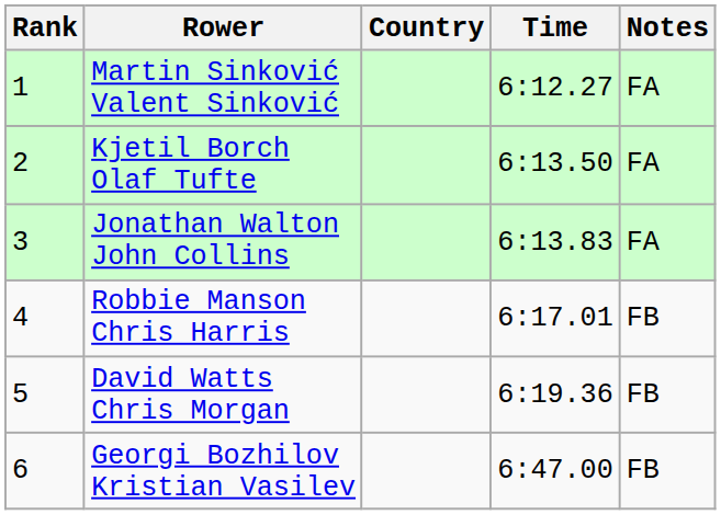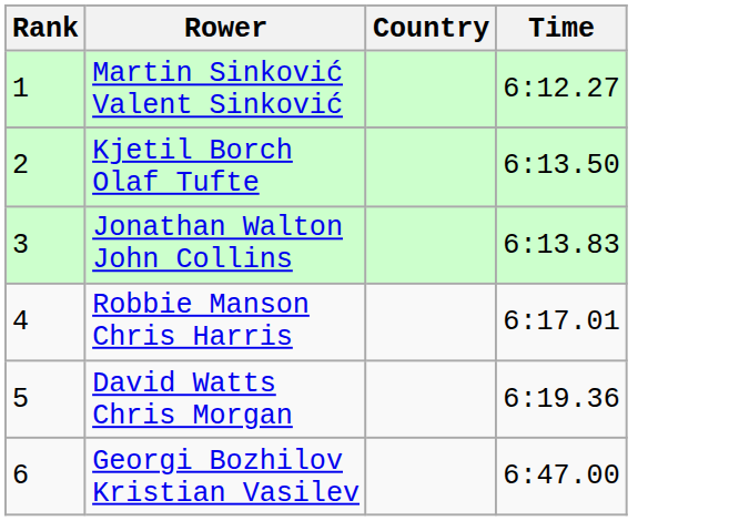 <table class="wikitable">
 <tr>
 <th>Rank</th>
 <th>Rower</th>
 <th>Country</th>
 <th>Time</th>
-<th>Notes</th>
 </tr>
 <tr bgcolor=ccffcc>
 <td>1</td>
 <td><a href='#'>Martin Sinković</a><br><a href='#'>Valent Sinković</a></td>
 <td></td>
 <td>6:12.27</td>
-<td>FA</td>
 </tr>
 <tr bgcolor=ccffcc>
 <td>2</td>
 <td><a href='#'>Kjetil Borch</a><br><a href='#'>Olaf Tufte</a></td>
 <td></td>
 <td>6:13.50</td>
-<td>FA</td>
 </tr>
 <tr bgcolor=ccffcc>
 <td>3</td>
 <td><a href='#'>Jonathan Walton</a><br><a href='#'>John Collins</a></td>
 <td></td>
 <td>6:13.83</td>
-<td>FA</td>
 </tr>
 <tr>
 <td>4</td>
 <td><a href='#'>Robbie Manson</a><br><a href='#'>Chris Harris</a></td>
 <td></td>
 <td>6:17.01</td>
-<td>FB</td>
 </tr>
 <tr>
 <td>5</td>
 <td><a href='#'>David Watts</a><br><a href='#'>Chris Morgan</a></td>
 <td></td>
 <td>6:19.36</td>
-<td>FB</td>
 </tr>
 <tr>
 <td>6</td>
 <td><a href='#'>Georgi Bozhilov</a><br><a href='#'>Kristian Vasilev</a></td>
 <td></td>
 <td>6:47.00</td>
-<td>FB</td>
 </tr>
 </table>
